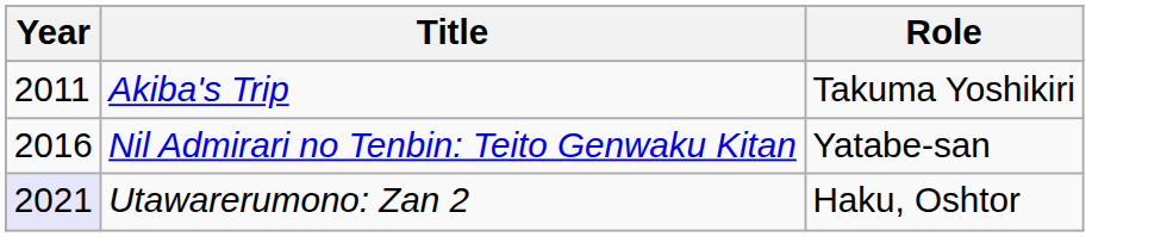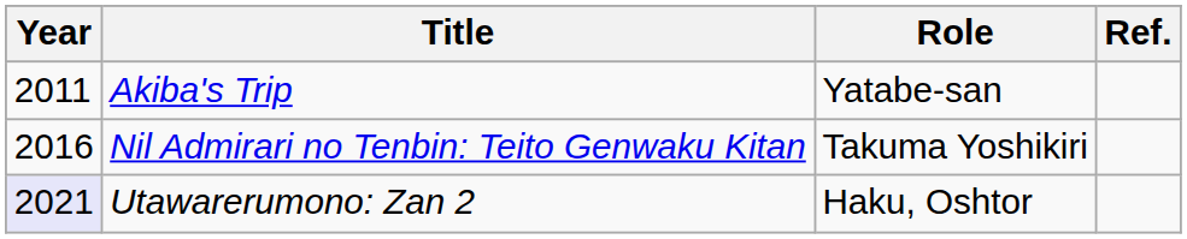 <table class="wikitable sortable plainrowheaders">
 <tr>
 <th scope="col">Year</th>
 <th scope="col">Title</th>
 <th scope="col">Role</th>
+<th scope="col" class="unsortable">Ref.</th>
 </tr>
 <tr>
 <td>2011</td>
 <td><em><a href='#'>Akiba's Trip</a></em></td>
-<td>Takuma Yoshikiri</td>
+<td>Yatabe-san</td>
+<td></td>
 </tr>
 <tr>
 <td>2016</td>
 <td><em><a href='#'>Nil Admirari no Tenbin: Teito Genwaku Kitan</a></em></td>
-<td>Yatabe-san</td>
+<td>Takuma Yoshikiri</td>
+<td></td>
 </tr>
 <tr>
 <td style="background: lavender;">2021</td>
 <td><em>Utawarerumono: Zan 2</em></td>
 <td>Haku, Oshtor</td>
+<td></td>
 </tr>
 </table>
